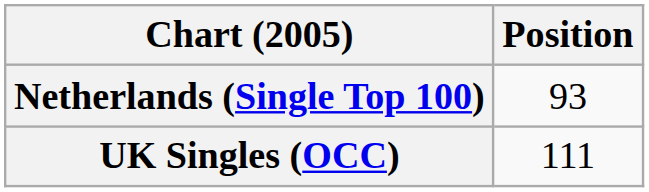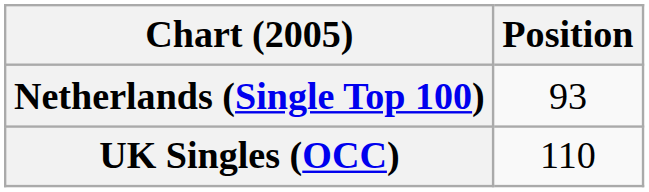 <table class="wikitable sortable plainrowheaders">
 <tr>
 <th>Chart (2005)</th>
 <th>Position</th>
 </tr>
 <tr>
 <th scope="row"!>Netherlands (<a href='#'>Single Top 100</a>)</th>
 <td align="center">93</td>
 </tr>
 <tr>
 <th scope="row"!>UK Singles (<a href='#'>OCC</a>)</th>
-<td align="center">111</td>
+<td align="center">110</td>
 </tr>
 </table>
